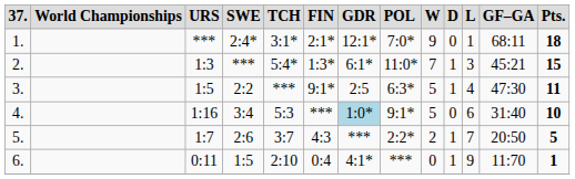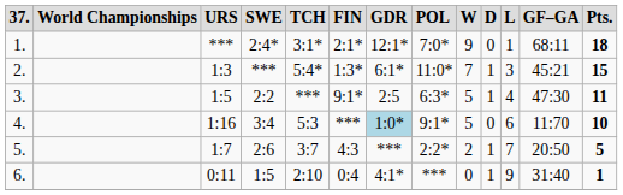 <table class="wikitable">
 <tr bgcolor="#dddddd">
 <td><strong>37.</strong></td>
 <td><strong>World Championships</strong></td>
 <td><strong>URS</strong></td>
 <td><strong>SWE</strong></td>
 <td><strong>TCH</strong></td>
 <td><strong>FIN</strong></td>
 <td><strong>GDR</strong></td>
 <td><strong>POL</strong></td>
 <td><strong>W</strong></td>
 <td><strong>D</strong></td>
 <td><strong>L</strong></td>
 <td><strong>GF–GA</strong></td>
 <td><strong>Pts.</strong></td>
 </tr>
 <tr align=center>
 <td>1.</td>
 <td align=left></td>
 <td>***</td>
 <td>2:4*</td>
 <td>3:1*</td>
 <td>2:1*</td>
 <td>12:1*</td>
 <td>7:0*</td>
 <td>9</td>
 <td>0</td>
 <td>1</td>
 <td>68:11</td>
 <td><strong>18</strong></td>
 </tr>
 <tr align=center>
 <td>2.</td>
 <td align=left></td>
 <td>1:3</td>
 <td>***</td>
 <td>5:4*</td>
 <td>1:3*</td>
 <td>6:1*</td>
 <td>11:0*</td>
 <td>7</td>
 <td>1</td>
 <td>3</td>
 <td>45:21</td>
 <td><strong>15</strong></td>
 </tr>
 <tr align=center>
 <td>3.</td>
 <td align=left></td>
 <td>1:5</td>
 <td>2:2</td>
 <td>***</td>
 <td>9:1*</td>
 <td>2:5</td>
 <td>6:3*</td>
 <td>5</td>
 <td>1</td>
 <td>4</td>
 <td>47:30</td>
 <td><strong>11</strong></td>
 </tr>
 <tr align=center>
 <td>4.</td>
 <td align=left></td>
 <td>1:16</td>
 <td>3:4</td>
 <td>5:3</td>
 <td>***</td>
 <td style="background: lightblue;">1:0*</td>
 <td>9:1*</td>
 <td>5</td>
 <td>0</td>
 <td>6</td>
-<td>31:40</td>
+<td>11:70</td>
 <td><strong>10</strong></td>
 </tr>
 <tr align=center>
 <td>5.</td>
 <td align=left></td>
 <td>1:7</td>
 <td>2:6</td>
 <td>3:7</td>
 <td>4:3</td>
 <td>***</td>
 <td>2:2*</td>
 <td>2</td>
 <td>1</td>
 <td>7</td>
 <td>20:50</td>
 <td><strong>5</strong></td>
 </tr>
 <tr align=center>
 <td>6.</td>
 <td align=left></td>
 <td>0:11</td>
 <td>1:5</td>
 <td>2:10</td>
 <td>0:4</td>
 <td>4:1*</td>
 <td>***</td>
 <td>0</td>
 <td>1</td>
 <td>9</td>
-<td>11:70</td>
+<td>31:40</td>
 <td><strong>1</strong></td>
 </tr>
 <tr>
 </tr>
 </table>
